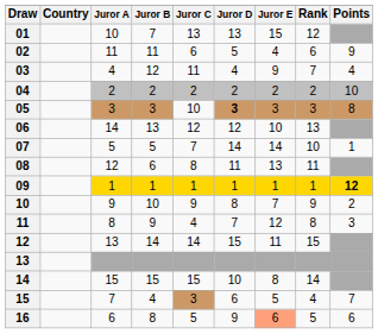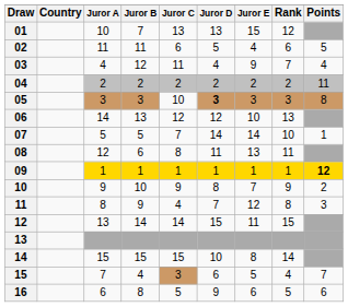 <table class="sortable wikitable collapsible plainrowheaders" style="text-align:center;">
 <tr>
 </tr>
 <tr>
 <th scope="col">Draw</th>
 <th scope="col">Country</th>
 <th scope="col"><small>Juror A</small></th>
 <th scope="col"><small>Juror B</small></th>
 <th scope="col"><small>Juror C</small></th>
 <th scope="col"><small>Juror D</small></th>
 <th scope="col"><small>Juror E</small></th>
 <th scope="col">Rank</th>
 <th scope="col">Points</th>
 </tr>
 <tr>
 <th scope="row" style="text-align:center;">01</th>
 <td style="text-align:left;"></td>
 <td>10</td>
 <td>7</td>
 <td>13</td>
 <td>13</td>
 <td>15</td>
 <td>12</td>
 <td style="background:#AAAAAA;"></td>
 </tr>
 <tr>
 <th scope="row" style="text-align:center;">02</th>
 <td style="text-align:left;"></td>
 <td>11</td>
 <td>11</td>
 <td>6</td>
 <td>5</td>
 <td>4</td>
 <td>6</td>
-<td>9</td>
+<td>5</td>
 </tr>
 <tr>
 <th scope="row" style="text-align:center;">03</th>
 <td style="text-align:left;"></td>
 <td>4</td>
 <td>12</td>
 <td>11</td>
 <td>4</td>
 <td>9</td>
 <td>7</td>
 <td>4</td>
 </tr>
 <tr>
 <th scope="row" style="text-align:center;">04</th>
 <td style="text-align:left;"></td>
 <td style="background:silver;">2</td>
 <td style="background:silver;">2</td>
 <td style="background:silver;">2</td>
 <td style="background:silver;">2</td>
 <td style="background:silver;">2</td>
 <td style="background:silver;">2</td>
-<td style="background:silver;">10</td>
+<td style="background:silver;">11</td>
 </tr>
 <tr>
 <th scope="row" style="text-align:center;">05</th>
 <td style="text-align:left;"></td>
 <td style="background:#CC9966;">3</td>
 <td style="background:#CC9966;">3</td>
 <td>10</td>
 <td style="background:#CC9966;"><strong>3</strong></td>
 <td style="background:#CC9966;">3</td>
 <td style="background:#CC9966;">3</td>
 <td style="background:#CC9966;">8</td>
 </tr>
 <tr>
 <th scope="row" style="text-align:center;">06</th>
 <td style="text-align:left;"></td>
 <td>14</td>
 <td>13</td>
 <td>12</td>
 <td>12</td>
 <td>10</td>
 <td>13</td>
 <td style="background:#AAAAAA;"></td>
 </tr>
 <tr>
 <th scope="row" style="text-align:center;">07</th>
 <td style="text-align:left;"></td>
 <td>5</td>
 <td>5</td>
 <td>7</td>
 <td>14</td>
 <td>14</td>
 <td>10</td>
 <td>1</td>
 </tr>
 <tr>
 <th scope="row" style="text-align:center;">08</th>
 <td style="text-align:left;"></td>
 <td>12</td>
 <td>6</td>
 <td>8</td>
 <td>11</td>
 <td>13</td>
 <td>11</td>
 <td style="background:#AAAAAA;"></td>
 </tr>
 <tr>
 <th scope="row" style="text-align:center;">09</th>
 <td style="text-align:left;"></td>
 <td style="background:gold;">1</td>
 <td style="background:gold;">1</td>
 <td style="background:gold;">1</td>
 <td style="background:gold;">1</td>
 <td style="background:gold;">1</td>
 <td style="background:gold;">1</td>
 <td style="background:gold;"><strong>12</strong></td>
 </tr>
 <tr>
 <th scope="row" style="text-align:center;">10</th>
 <td style="text-align:left;"></td>
 <td>9</td>
 <td>10</td>
 <td>9</td>
 <td>8</td>
 <td>7</td>
 <td>9</td>
 <td>2</td>
 </tr>
 <tr>
 <th scope="row" style="text-align:center;">11</th>
 <td style="text-align:left;"></td>
 <td>8</td>
 <td>9</td>
 <td>4</td>
 <td>7</td>
 <td>12</td>
 <td>8</td>
 <td>3</td>
 </tr>
 <tr>
 <th scope="row" style="text-align:center;">12</th>
 <td style="text-align:left;"></td>
 <td>13</td>
 <td>14</td>
 <td>14</td>
 <td>15</td>
 <td>11</td>
 <td>15</td>
 <td style="background:#AAAAAA;"></td>
 </tr>
 <tr class="sortbottom">
 <th scope="row" style="text-align:center;">13</th>
 <td style="text-align:left;"></td>
 <td style="background:#AAAAAA;"></td>
 <td style="background:#AAAAAA;"></td>
 <td style="background:#AAAAAA;"></td>
 <td style="background:#AAAAAA;"></td>
 <td style="background:#AAAAAA;"></td>
 <td style="background:#AAAAAA;"></td>
 <td style="background:#AAAAAA;"></td>
 </tr>
 <tr>
 <th scope="row" style="text-align:center;">14</th>
 <td style="text-align:left;"></td>
 <td>15</td>
 <td>15</td>
 <td>15</td>
 <td>10</td>
 <td>8</td>
 <td>14</td>
 <td style="background:#AAAAAA;"></td>
 </tr>
 <tr>
 <th scope="row" style="text-align:center;">15</th>
 <td style="text-align:left;"></td>
 <td>7</td>
 <td>4</td>
 <td style="background:#CC9966;">3</td>
 <td>6</td>
 <td>5</td>
 <td>4</td>
 <td>7</td>
 </tr>
 <tr>
 <th scope="row" style="text-align:center;">16</th>
 <td style="text-align:left;"></td>
 <td>6</td>
 <td>8</td>
 <td>5</td>
 <td>9</td>
-<td style="background: lightsalmon;">6</td>
+<td>6</td>
 <td>5</td>
 <td>6</td>
 </tr>
 </table>
